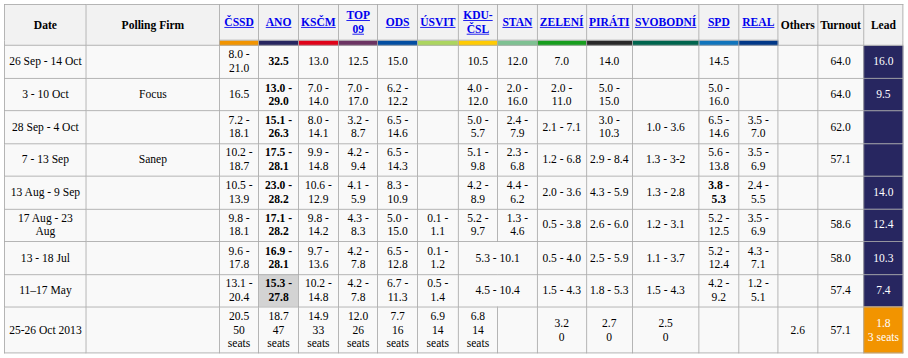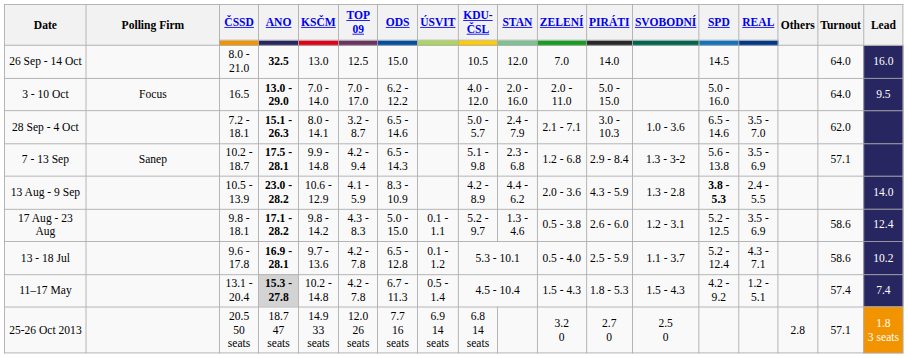 <table class="wikitable" style="text-align:center; font-size:85%; line-height:16px;">
 <tr style="height:42px;">
 <th style="width:90px;" rowspan="2">Date</th>
 <th style="width:150px;" rowspan="2">Polling Firm</th>
 <th><a href='#'><span>ČSSD</span></a></th>
 <th><a href='#'><span>ANO</span></a></th>
 <th><a href='#'><span>KSČM</span></a></th>
 <th><a href='#'><span>TOP 09</span></a></th>
 <th><a href='#'><span>ODS</span></a></th>
 <th><a href='#'><span>ÚSVIT</span></a></th>
 <th><a href='#'><span>KDU-ČSL</span></a></th>
 <th><a href='#'><span>STAN</span></a></th>
 <th><a href='#'><span>ZELENÍ</span></a></th>
 <th><a href='#'><span>PIRÁTI</span></a></th>
 <th><a href='#'><span>SVOBODNÍ</span></a></th>
 <th><a href='#'><span>SPD</span></a></th>
 <th><a href='#'><span>REAL</span></a></th>
 <th style="width:40px;" rowspan="2">Others</th>
 <th style="width:20px;" rowspan="2">Turnout</th>
 <th style="width:40px;" rowspan="2">Lead</th>
 </tr>
 <tr>
 <th style="color:inherit;background:#F29400; width:40px;"></th>
 <th style="color:inherit;background:#272660; width:40px;"></th>
 <th style="color:inherit;background:#E00219; width:40px;"></th>
 <th style="color:inherit;background:#6b3362; width:40px;"></th>
 <th style="color:inherit;background:#034EA2; width:40px;"></th>
 <th style="color:inherit;background:#ACD55F; width:40px;"></th>
 <th style="color:inherit;background:#FFCB03; width:40px;"></th>
 <th style="color:inherit;background:#7ec192; width:40px;"></th>
 <th style="color:inherit;background:#179E1E; width:40px;"></th>
 <th style="color:inherit;background:#292829; width:40px;"></th>
 <th style="color:inherit;background:#00654E; width:40px;"></th>
 <th style="color:inherit;background:#1074BC; width:40px;"></th>
 <th style="color:inherit;background:#013888; width:40px;"></th>
 </tr>
 <tr>
 <td>26 Sep - 14 Oct</td>
 <td></td>
 <td>8.0 - 21.0</td>
 <td><strong>32.5</strong></td>
 <td>13.0</td>
 <td>12.5</td>
 <td>15.0</td>
 <td></td>
 <td>10.5</td>
 <td>12.0</td>
 <td>7.0</td>
 <td>14.0</td>
 <td></td>
 <td>14.5</td>
 <td></td>
 <td></td>
 <td>64.0</td>
 <td style="background:#272660;color:white">16.0</td>
 </tr>
 <tr>
 <td>3 - 10 Oct</td>
 <td>Focus</td>
 <td>16.5</td>
 <td><strong>13.0 - 29.0</strong></td>
 <td>7.0 - 14.0</td>
 <td>7.0 - 17.0</td>
 <td>6.2 - 12.2</td>
 <td></td>
 <td>4.0 - 12.0</td>
 <td>2.0 - 16.0</td>
 <td>2.0 - 11.0</td>
 <td>5.0 - 15.0</td>
 <td></td>
 <td>5.0 - 16.0</td>
 <td></td>
 <td></td>
 <td>64.0</td>
 <td style="background:#272660;color:white">9.5</td>
 </tr>
 <tr>
 <td>28 Sep - 4 Oct</td>
 <td></td>
 <td>7.2 - 18.1</td>
 <td><strong>15.1 - 26.3</strong></td>
 <td>8.0 - 14.1</td>
 <td>3.2 - 8.7</td>
 <td>6.5 - 14.6</td>
 <td></td>
 <td>5.0 - 5.7</td>
 <td>2.4 - 7.9</td>
 <td>2.1 - 7.1</td>
 <td>3.0 - 10.3</td>
 <td>1.0 - 3.6</td>
 <td>6.5 - 14.6</td>
 <td>3.5 - 7.0</td>
 <td></td>
 <td>62.0</td>
 <td style="background:#272660;color:white"></td>
 </tr>
 <tr>
 <td>7 - 13 Sep</td>
 <td>Sanep</td>
 <td>10.2 - 18.7</td>
 <td><strong>17.5 - 28.1</strong></td>
 <td>9.9 - 14.8</td>
 <td>4.2 - 9.4</td>
 <td>6.5 - 14.3</td>
 <td></td>
 <td>5.1 - 9.8</td>
 <td>2.3 - 6.8</td>
 <td>1.2 - 6.8</td>
 <td>2.9 - 8.4</td>
 <td>1.3 - 3-2</td>
 <td>5.6 - 13.8</td>
 <td>3.5 - 6.9</td>
 <td></td>
 <td>57.1</td>
 <td style="background:#272660;color:white"></td>
 </tr>
 <tr>
 <td>13 Aug - 9 Sep</td>
 <td></td>
 <td>10.5 - 13.9</td>
 <td><strong>23.0 - 28.2</strong></td>
 <td>10.6 - 12.9</td>
 <td>4.1 - 5.9</td>
 <td>8.3 - 10.9</td>
 <td></td>
 <td>4.2 - 8.9</td>
 <td>4.4 - 6.2</td>
 <td>2.0 - 3.6</td>
 <td>4.3 - 5.9</td>
 <td>1.3 - 2.8</td>
 <td><strong>3.8 - 5.3</strong></td>
 <td>2.4 - 5.5</td>
 <td></td>
 <td></td>
 <td style="background:#272660;color:white">14.0</td>
 </tr>
 <tr>
 <td>17 Aug - 23 Aug</td>
 <td></td>
 <td>9.8 - 18.1</td>
 <td><strong>17.1 - 28.2</strong></td>
 <td>9.8 - 14.2</td>
 <td>4.3 - 8.3</td>
 <td>5.0 - 15.0</td>
 <td>0.1 - 1.1</td>
 <td>5.2 - 9.7</td>
 <td>1.3 - 4.6</td>
 <td>0.5 - 3.8</td>
 <td>2.6 - 6.0</td>
 <td>1.2 - 3.1</td>
 <td>5.2 - 12.5</td>
 <td>3.5 - 6.9</td>
 <td></td>
 <td>58.6</td>
 <td style="background:#272660;color:white">12.4</td>
 </tr>
 <tr>
 <td>13 - 18 Jul</td>
 <td></td>
 <td>9.6 - 17.8</td>
 <td><strong>16.9 - 28.1</strong></td>
 <td>9.7 - 13.6</td>
 <td>4.2 - 7.8</td>
 <td>6.5 - 12.8</td>
 <td>0.1 - 1.2</td>
 <td colspan="2">5.3 - 10.1</td>
 <td>0.5 - 4.0</td>
 <td>2.5 - 5.9</td>
 <td>1.1 - 3.7</td>
 <td>5.2 - 12.4</td>
 <td>4.3 - 7.1</td>
 <td></td>
-<td>58.0</td>
-<td style="background:#272660;color:white">10.3</td>
+<td>58.6</td>
+<td style="background:#272660;color:white">10.2</td>
 </tr>
 <tr>
 <td>11–17 May</td>
 <td></td>
 <td>13.1 - 20.4</td>
 <td style="background: lightgrey;"><strong>15.3 - 27.8</strong></td>
 <td>10.2 - 14.8</td>
 <td>4.2 - 7.8</td>
 <td>6.7 - 11.3</td>
 <td>0.5 - 1.4</td>
 <td colspan="2">4.5 - 10.4</td>
 <td>1.5 - 4.3</td>
 <td>1.8 - 5.3</td>
 <td>1.5 - 4.3</td>
 <td>4.2 - 9.2</td>
 <td>1.2 - 5.1</td>
 <td></td>
 <td>57.4</td>
 <td style="background:#272660;color:white">7.4</td>
 </tr>
 <tr>
 <td>25-26 Oct 2013</td>
 <td></td>
 <td>20.5<br>50 seats</td>
 <td>18.7<br>47 seats</td>
 <td>14.9<br>33 seats</td>
 <td>12.0<br>26 seats</td>
 <td>7.7<br>16 seats</td>
 <td>6.9<br>14 seats</td>
 <td>6.8<br>14 seats</td>
 <td></td>
 <td>3.2<br>0</td>
 <td>2.7<br>0</td>
 <td>2.5<br>0</td>
 <td></td>
 <td></td>
-<td>2.6</td>
+<td>2.8</td>
 <td>57.1</td>
 <td style="background:#F29400;color:white">1.8<br>3 seats</td>
 </tr>
 </table>
